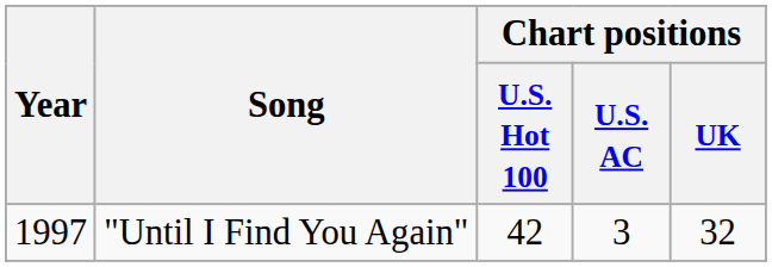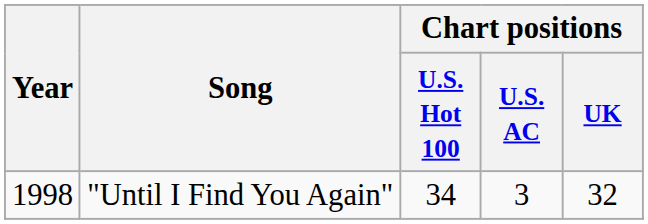 <table class="wikitable">
 <tr>
 <th rowspan="2">Year</th>
 <th rowspan="2">Song</th>
 <th colspan="5">Chart positions</th>
 </tr>
 <tr>
 <th width="35"><small><a href='#'>U.S. Hot 100</a></small></th>
 <th width="35"><small><a href='#'>U.S. AC</a></small></th>
 <th width="35"><small><a href='#'>UK</a></small></th>
 </tr>
 <tr>
-<td>1997</td>
+<td>1998</td>
 <td>"Until I Find You Again"</td>
-<td align="center">42</td>
+<td align="center">34</td>
 <td align="center">3</td>
 <td align="center">32</td>
 </tr>
 </table>
